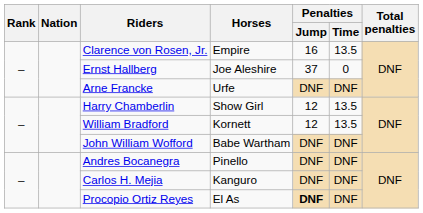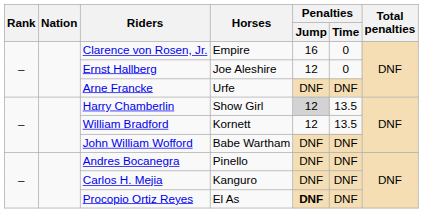 <table class="wikitable sortable" style="text-align:center">
 <tr>
 <th rowspan="2">Rank</th>
 <th rowspan=2>Nation</th>
 <th rowspan="2">Riders</th>
 <th rowspan="2">Horses</th>
 <th colspan="2" class="unsortable">Penalties</th>
 <th rowspan="2">Total<br>penalties</th>
 </tr>
 <tr>
 <th>Jump</th>
 <th>Time</th>
 </tr>
 <tr>
 <td rowspan=3>–</td>
 <td rowspan=3 align=left></td>
 <td align=left><a href='#'>Clarence von Rosen, Jr.</a></td>
 <td align=left>Empire</td>
 <td>16</td>
-<td>13.5</td>
+<td>0</td>
 <td rowspan=3 bgcolor=wheat>DNF</td>
 </tr>
 <tr>
 <td align=left><a href='#'>Ernst Hallberg</a></td>
 <td align=left>Joe Aleshire</td>
-<td>37</td>
+<td>12</td>
 <td>0</td>
 </tr>
 <tr>
 <td align=left><a href='#'>Arne Francke</a></td>
 <td align=left>Urfe</td>
 <td bgcolor=wheat>DNF</td>
 <td bgcolor=wheat>DNF</td>
 </tr>
 <tr>
 <td rowspan=3>–</td>
 <td rowspan=3 align=left></td>
 <td align=left><a href='#'>Harry Chamberlin</a></td>
 <td align=left>Show Girl</td>
-<td>12</td>
+<td style="background: lightgrey;">12</td>
 <td>13.5</td>
 <td rowspan=3 bgcolor=wheat>DNF</td>
 </tr>
 <tr>
 <td align=left><a href='#'>William Bradford</a></td>
 <td align=left>Kornett</td>
 <td>12</td>
 <td>13.5</td>
 </tr>
 <tr>
 <td align=left><a href='#'>John William Wofford</a></td>
 <td align=left>Babe Wartham</td>
 <td bgcolor=wheat>DNF</td>
 <td bgcolor=wheat>DNF</td>
 </tr>
 <tr>
 <td rowspan=3>–</td>
 <td rowspan=3 align=left></td>
 <td align=left><a href='#'>Andres Bocanegra</a></td>
 <td align=left>Pinello</td>
 <td bgcolor=wheat>DNF</td>
 <td bgcolor=wheat>DNF</td>
 <td rowspan=3 bgcolor=wheat>DNF</td>
 </tr>
 <tr>
 <td align=left><a href='#'>Carlos H. Mejia</a></td>
 <td align=left>Kanguro</td>
 <td bgcolor=wheat>DNF</td>
 <td bgcolor=wheat>DNF</td>
 </tr>
 <tr>
 <td align=left><a href='#'>Procopio Ortiz Reyes</a></td>
 <td align=left>El As</td>
 <td bgcolor=wheat><strong>DNF</strong></td>
 <td bgcolor=wheat>DNF</td>
 </tr>
 </table>
